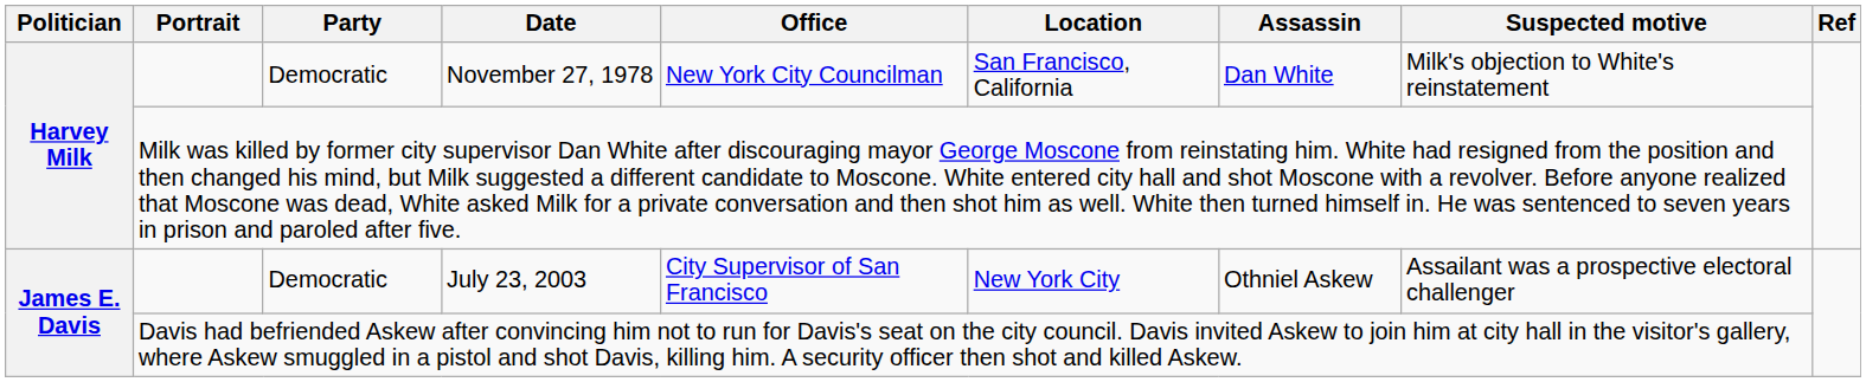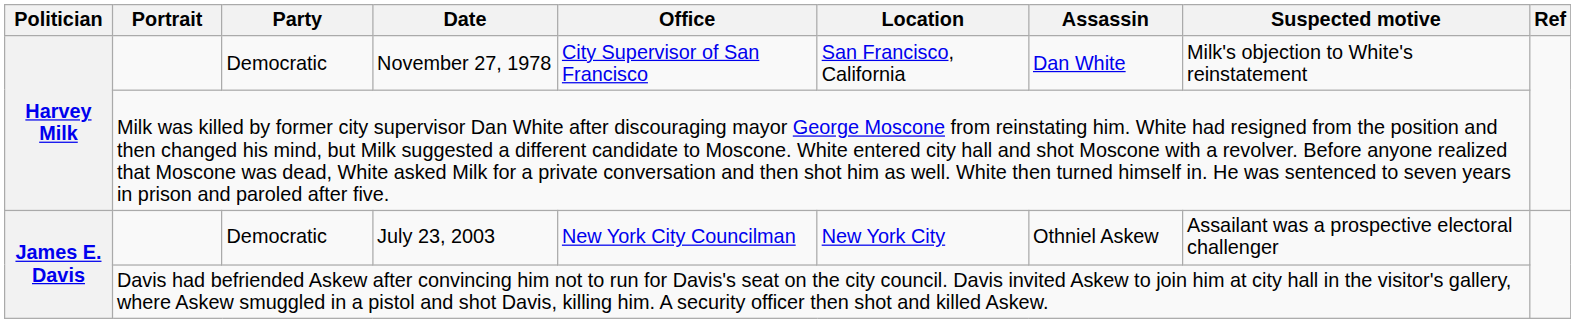 <table class="wikitable" style="width:100%;">
 <tr>
 <th>Politician</th>
 <th>Portrait</th>
 <th>Party</th>
 <th>Date</th>
 <th>Office</th>
 <th>Location</th>
 <th>Assassin</th>
 <th>Suspected motive</th>
 <th>Ref</th>
 </tr>
 <tr>
 <th rowspan="2"><a href='#'>Harvey Milk</a></th>
 <td></td>
 <td>Democratic</td>
 <td>November 27, 1978</td>
-<td><a href='#'>New York City Councilman</a></td>
+<td><a href='#'>City Supervisor of San Francisco</a></td>
 <td><a href='#'>San Francisco</a>, California</td>
 <td><a href='#'>Dan White</a></td>
 <td>Milk's objection to White's reinstatement</td>
 <td rowspan="2"></td>
 </tr>
 <tr class="expand-child">
 <td colspan="7"><br>Milk was killed by former city supervisor Dan White after discouraging mayor <a href='#'>George Moscone</a> from reinstating him. White had resigned from the position and then changed his mind, but Milk suggested a different candidate to Moscone. White entered city hall and shot Moscone with a revolver. Before anyone realized that Moscone was dead, White asked Milk for a private conversation and then shot him as well. White then turned himself in. He was sentenced to seven years in prison and paroled after five.</td>
 </tr>
 <tr>
 <th rowspan="2"><a href='#'>James E. Davis</a></th>
 <td></td>
 <td>Democratic</td>
 <td>July 23, 2003</td>
-<td><a href='#'>City Supervisor of San Francisco</a></td>
+<td><a href='#'>New York City Councilman</a></td>
 <td><a href='#'>New York City</a></td>
 <td>Othniel Askew</td>
 <td>Assailant was a prospective electoral challenger</td>
 <td rowspan="2"></td>
 </tr>
 <tr class="expand-child">
 <td colspan="7">Davis had befriended Askew after convincing him not to run for Davis's seat on the city council. Davis invited Askew to join him at city hall in the visitor's gallery, where Askew smuggled in a pistol and shot Davis, killing him. A security officer then shot and killed Askew.</td>
 </tr>
 </table>
